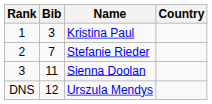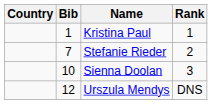 <table class="wikitable" style="text-align:center;">
 <tr>
-<th>Rank</th>
+<th>Country</th>
 <th>Bib</th>
 <th>Name</th>
-<th>Country</th>
+<th>Rank</th>
 </tr>
 <tr>
+<td align=left></td>
 <td>1</td>
-<td>3</td>
 <td align=left><a href='#'>Kristina Paul</a></td>
-<td align=left></td>
+<td>1</td>
 </tr>
 <tr>
-<td>2</td>
+<td align=left></td>
 <td>7</td>
 <td align=left><a href='#'>Stefanie Rieder</a></td>
-<td align=left></td>
+<td>2</td>
 </tr>
 <tr>
+<td align=left></td>
+<td>10</td>
+<td align=left><a href='#'>Sienna Doolan</a></td>
 <td>3</td>
-<td>11</td>
-<td align=left><a href='#'>Sienna Doolan</a></td>
-<td align=left></td>
 </tr>
 <tr>
-<td>DNS</td>
+<td align=left></td>
 <td>12</td>
 <td align=left><a href='#'>Urszula Mendys</a></td>
-<td align=left></td>
+<td>DNS</td>
 </tr>
 </table>
